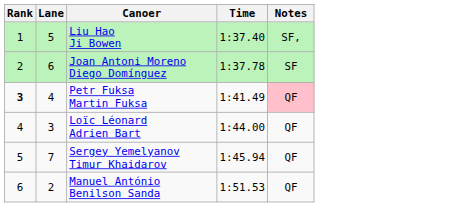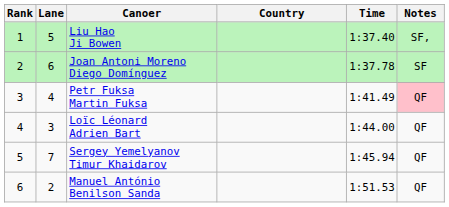 <table class="wikitable" style="text-align:center;">
 <tr>
 <th width=30>Rank</th>
 <th width=30>Lane</th>
 <th width=175>Canoer</th>
+<th width=150>Country</th>
 <th width=30>Time</th>
 <th width=50>Notes</th>
 </tr>
 <tr bgcolor=bbf3bb>
 <td>1</td>
 <td>5</td>
 <td align=left><a href='#'>Liu Hao</a><br><a href='#'>Ji Bowen</a></td>
+<td align=left></td>
 <td>1:37.40</td>
 <td>SF, </td>
 </tr>
 <tr bgcolor=bbf3bb>
 <td>2</td>
 <td>6</td>
 <td align=left><a href='#'>Joan Antoni Moreno</a><br><a href='#'>Diego Domínguez</a></td>
+<td align=left></td>
 <td>1:37.78</td>
 <td>SF</td>
 </tr>
 <tr>
-<td><strong>3</strong></td>
+<td>3</td>
 <td>4</td>
 <td align=left><a href='#'>Petr Fuksa</a><br><a href='#'>Martin Fuksa</a></td>
+<td align=left></td>
 <td>1:41.49</td>
 <td style="background: pink;">QF</td>
 </tr>
 <tr>
 <td>4</td>
 <td>3</td>
 <td align=left><a href='#'>Loïc Léonard</a><br><a href='#'>Adrien Bart</a></td>
+<td align=left></td>
 <td>1:44.00</td>
 <td>QF</td>
 </tr>
 <tr>
 <td>5</td>
 <td>7</td>
 <td align=left><a href='#'>Sergey Yemelyanov</a><br><a href='#'>Timur Khaidarov</a></td>
+<td align=left></td>
 <td>1:45.94</td>
 <td>QF</td>
 </tr>
 <tr>
 <td>6</td>
 <td>2</td>
 <td align=left><a href='#'>Manuel António</a><br><a href='#'>Benilson Sanda</a></td>
+<td align=left></td>
 <td>1:51.53</td>
 <td>QF</td>
 </tr>
 </table>
